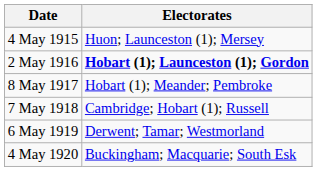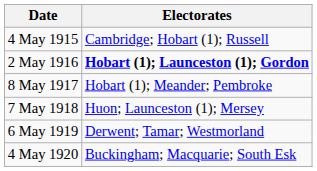 <table class=wikitable>
 <tr>
 <th>Date</th>
 <th>Electorates</th>
 </tr>
 <tr>
 <td>4 May 1915</td>
-<td><a href='#'>Huon</a>; <a href='#'>Launceston</a> (1); <a href='#'>Mersey</a></td>
+<td><a href='#'>Cambridge</a>; <a href='#'>Hobart</a> (1); <a href='#'>Russell</a></td>
 </tr>
 <tr>
 <td>2 May 1916</td>
 <td><strong><a href='#'>Hobart</a> (1); <a href='#'>Launceston</a> (1); <a href='#'>Gordon</a></strong></td>
 </tr>
 <tr>
 <td>8 May 1917</td>
 <td><a href='#'>Hobart</a> (1); <a href='#'>Meander</a>; <a href='#'>Pembroke</a></td>
 </tr>
 <tr>
 <td>7 May 1918</td>
-<td><a href='#'>Cambridge</a>; <a href='#'>Hobart</a> (1); <a href='#'>Russell</a></td>
+<td><a href='#'>Huon</a>; <a href='#'>Launceston</a> (1); <a href='#'>Mersey</a></td>
 </tr>
 <tr>
 <td>6 May 1919</td>
 <td><a href='#'>Derwent</a>; <a href='#'>Tamar</a>; <a href='#'>Westmorland</a></td>
 </tr>
 <tr>
 <td>4 May 1920</td>
 <td><a href='#'>Buckingham</a>; <a href='#'>Macquarie</a>; <a href='#'>South Esk</a></td>
 </tr>
 </table>
